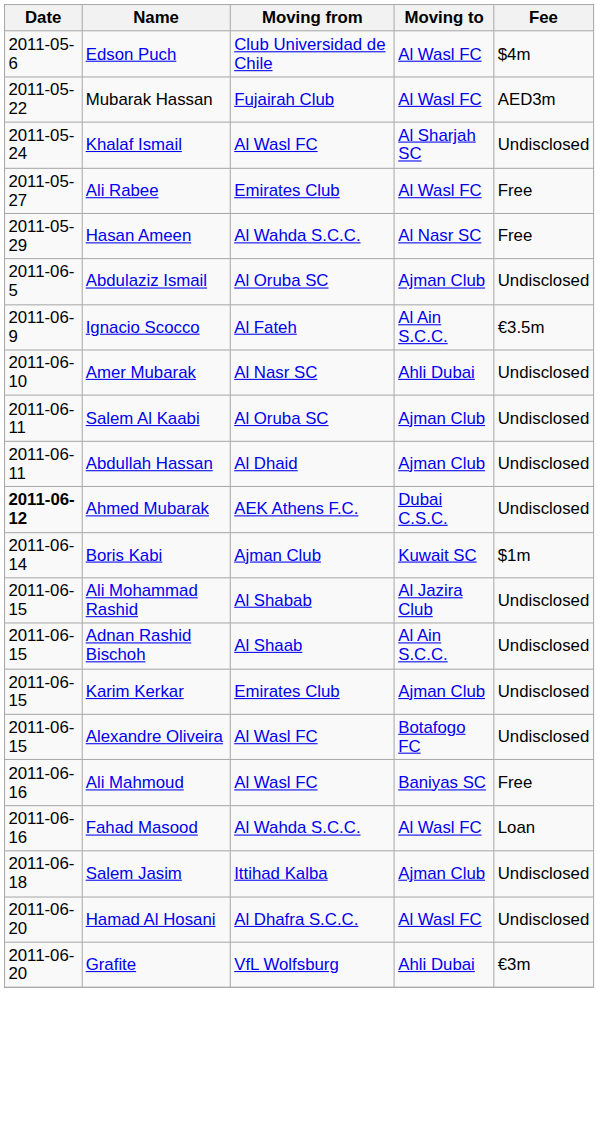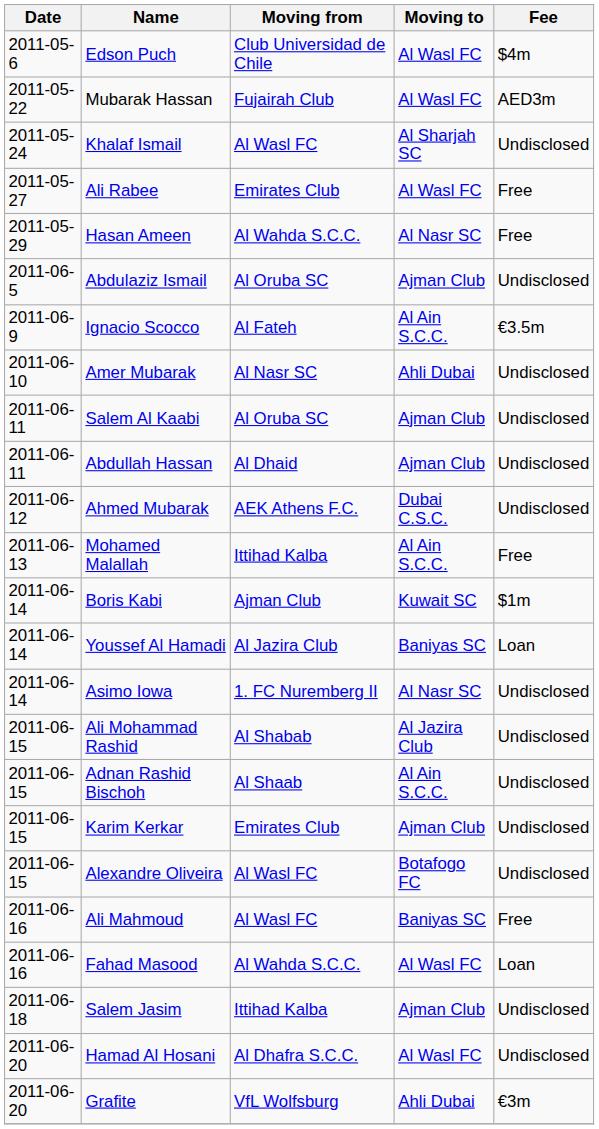 <table class="wikitable sortable" width=90%>
 <tr>
 <th>Date</th>
 <th>Name</th>
 <th>Moving from</th>
 <th>Moving to</th>
 <th>Fee</th>
 </tr>
 <tr>
 <td>2011-05-6</td>
 <td> <a href='#'>Edson Puch</a></td>
 <td> <a href='#'>Club Universidad de Chile</a></td>
 <td> <a href='#'>Al Wasl FC</a></td>
 <td>$4m</td>
 </tr>
 <tr>
 <td>2011-05-22</td>
 <td>  Mubarak Hassan</td>
 <td> <a href='#'>Fujairah Club</a></td>
 <td> <a href='#'>Al Wasl FC</a></td>
 <td>AED3m</td>
 </tr>
 <tr>
 <td>2011-05-24</td>
 <td> <a href='#'>Khalaf Ismail</a></td>
 <td> <a href='#'>Al Wasl FC</a></td>
 <td> <a href='#'>Al Sharjah SC</a></td>
 <td>Undisclosed</td>
 </tr>
 <tr>
 <td>2011-05-27</td>
 <td> <a href='#'>Ali Rabee</a></td>
 <td> <a href='#'>Emirates Club</a></td>
 <td> <a href='#'>Al Wasl FC</a></td>
 <td>Free</td>
 </tr>
 <tr>
 <td>2011-05-29</td>
 <td> <a href='#'>Hasan Ameen</a></td>
 <td> <a href='#'>Al Wahda S.C.C.</a></td>
 <td> <a href='#'>Al Nasr SC</a></td>
 <td>Free</td>
 </tr>
 <tr>
 <td>2011-06-5</td>
 <td> <a href='#'>Abdulaziz Ismail</a></td>
 <td> <a href='#'>Al Oruba SC</a></td>
 <td> <a href='#'>Ajman Club</a></td>
 <td>Undisclosed</td>
 </tr>
 <tr>
 <td>2011-06-9</td>
 <td> <a href='#'>Ignacio Scocco</a></td>
 <td> <a href='#'>Al Fateh</a></td>
 <td> <a href='#'>Al Ain S.C.C.</a></td>
 <td>€3.5m</td>
 </tr>
 <tr>
 <td>2011-06-10</td>
 <td> <a href='#'>Amer Mubarak</a></td>
 <td> <a href='#'>Al Nasr SC</a></td>
 <td> <a href='#'>Ahli Dubai</a></td>
 <td>Undisclosed</td>
 </tr>
 <tr>
 <td>2011-06-11</td>
 <td> <a href='#'>Salem Al Kaabi</a></td>
 <td> <a href='#'>Al Oruba SC</a></td>
 <td> <a href='#'>Ajman Club</a></td>
 <td>Undisclosed</td>
 </tr>
 <tr>
 <td>2011-06-11</td>
 <td> <a href='#'>Abdullah Hassan</a></td>
 <td> <a href='#'>Al Dhaid</a></td>
 <td> <a href='#'>Ajman Club</a></td>
 <td>Undisclosed</td>
 </tr>
 <tr>
-<td><strong>2011-06-12</strong></td>
+<td>2011-06-12</td>
 <td> <a href='#'>Ahmed Mubarak</a></td>
 <td> <a href='#'>AEK Athens F.C.</a></td>
 <td> <a href='#'>Dubai C.S.C.</a></td>
 <td>Undisclosed</td>
+</tr>
+<tr>
+<td>2011-06-13</td>
+<td> <a href='#'>Mohamed Malallah</a></td>
+<td> <a href='#'>Ittihad Kalba</a></td>
+<td> <a href='#'>Al Ain S.C.C.</a></td>
+<td>Free</td>
 </tr>
 <tr>
 <td>2011-06-14</td>
 <td> <a href='#'>Boris Kabi</a></td>
 <td> <a href='#'>Ajman Club</a></td>
 <td> <a href='#'>Kuwait SC</a></td>
 <td>$1m</td>
+</tr>
+<tr>
+<td>2011-06-14</td>
+<td> <a href='#'>Youssef Al Hamadi</a></td>
+<td> <a href='#'>Al Jazira Club</a></td>
+<td> <a href='#'>Baniyas SC</a></td>
+<td>Loan</td>
+</tr>
+<tr>
+<td>2011-06-14</td>
+<td> <a href='#'>Asimo Iowa</a></td>
+<td> <a href='#'>1. FC Nuremberg II</a></td>
+<td> <a href='#'>Al Nasr SC</a></td>
+<td>Undisclosed</td>
 </tr>
 <tr>
 <td>2011-06-15</td>
 <td> <a href='#'>Ali Mohammad Rashid</a></td>
 <td> <a href='#'>Al Shabab</a></td>
 <td> <a href='#'>Al Jazira Club</a></td>
 <td>Undisclosed</td>
 </tr>
 <tr>
 <td>2011-06-15</td>
 <td> <a href='#'>Adnan Rashid Bischoh</a></td>
 <td> <a href='#'>Al Shaab</a></td>
 <td> <a href='#'>Al Ain S.C.C.</a></td>
 <td>Undisclosed</td>
 </tr>
 <tr>
 <td>2011-06-15</td>
 <td> <a href='#'>Karim Kerkar</a></td>
 <td> <a href='#'>Emirates Club</a></td>
 <td> <a href='#'>Ajman Club</a></td>
 <td>Undisclosed</td>
 </tr>
 <tr>
 <td>2011-06-15</td>
 <td> <a href='#'>Alexandre Oliveira</a></td>
 <td> <a href='#'>Al Wasl FC</a></td>
 <td> <a href='#'>Botafogo FC</a></td>
 <td>Undisclosed</td>
 </tr>
 <tr>
 <td>2011-06-16</td>
 <td> <a href='#'>Ali Mahmoud</a></td>
 <td> <a href='#'>Al Wasl FC</a></td>
 <td> <a href='#'>Baniyas SC</a></td>
 <td>Free</td>
 </tr>
 <tr>
 <td>2011-06-16</td>
 <td> <a href='#'>Fahad Masood</a></td>
 <td> <a href='#'>Al Wahda S.C.C.</a></td>
 <td> <a href='#'>Al Wasl FC</a></td>
 <td>Loan</td>
 </tr>
 <tr>
 <td>2011-06-18</td>
 <td> <a href='#'>Salem Jasim</a></td>
 <td> <a href='#'>Ittihad Kalba</a></td>
 <td> <a href='#'>Ajman Club</a></td>
 <td>Undisclosed</td>
 </tr>
 <tr>
 <td>2011-06-20</td>
 <td> <a href='#'>Hamad Al Hosani</a></td>
 <td> <a href='#'>Al Dhafra S.C.C.</a></td>
 <td> <a href='#'>Al Wasl FC</a></td>
 <td>Undisclosed</td>
 </tr>
 <tr>
 <td>2011-06-20</td>
 <td> <a href='#'>Grafite</a></td>
 <td> <a href='#'>VfL Wolfsburg</a></td>
 <td> <a href='#'>Ahli Dubai</a></td>
 <td>€3m</td>
 </tr>
 <tr>
 </tr>
 </table>
